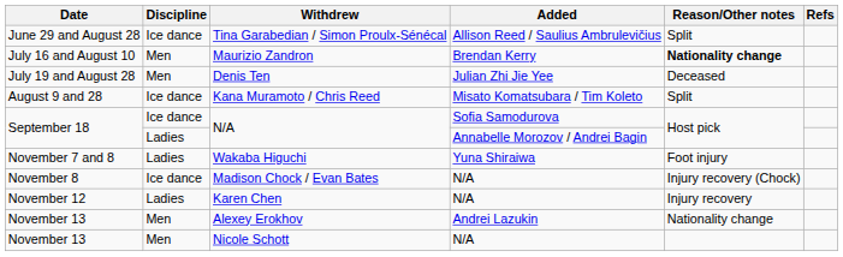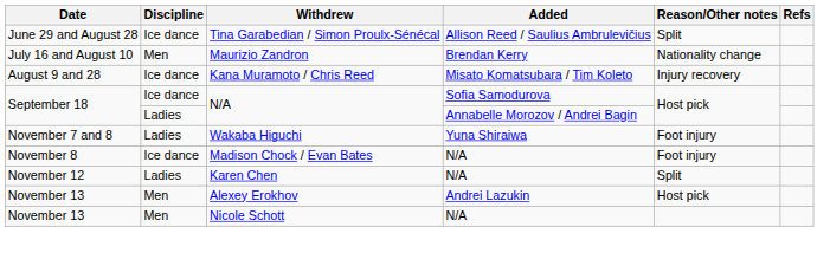 <table class="wikitable sortable">
 <tr>
 <th>Date</th>
 <th>Discipline</th>
 <th>Withdrew</th>
 <th>Added</th>
 <th>Reason/Other notes</th>
 <th>Refs</th>
 </tr>
 <tr>
 <td>June 29 and August 28</td>
 <td>Ice dance</td>
 <td> <a href='#'>Tina Garabedian</a> / <a href='#'>Simon Proulx-Sénécal</a></td>
 <td> <a href='#'>Allison Reed</a> / <a href='#'>Saulius Ambrulevičius</a></td>
 <td>Split</td>
 <td></td>
 </tr>
 <tr>
 <td>July 16 and August 10</td>
 <td>Men</td>
 <td> <a href='#'>Maurizio Zandron</a></td>
 <td> <a href='#'>Brendan Kerry</a></td>
-<td><strong>Nationality change</strong></td>
-<td></td>
-</tr>
-<tr>
-<td>July 19 and August 28</td>
-<td>Men</td>
-<td> <a href='#'>Denis Ten</a></td>
-<td> <a href='#'>Julian Zhi Jie Yee</a></td>
-<td>Deceased</td>
+<td>Nationality change</td>
 <td></td>
 </tr>
 <tr>
 <td>August 9 and 28</td>
 <td>Ice dance</td>
 <td> <a href='#'>Kana Muramoto</a> / <a href='#'>Chris Reed</a></td>
 <td> <a href='#'>Misato Komatsubara</a> / <a href='#'>Tim Koleto</a></td>
-<td>Split</td>
+<td>Injury recovery</td>
 <td></td>
 </tr>
 <tr>
 <td rowspan=2>September 18</td>
 <td>Ice dance</td>
 <td rowspan=2>N/A</td>
 <td> <a href='#'>Sofia Samodurova</a></td>
 <td rowspan=2>Host pick</td>
 <td></td>
 </tr>
 <tr>
 <td>Ladies</td>
 <td> <a href='#'>Annabelle Morozov</a> / <a href='#'>Andrei Bagin</a></td>
 <td></td>
 </tr>
 <tr>
 <td>November 7 and 8</td>
 <td>Ladies</td>
 <td> <a href='#'>Wakaba Higuchi</a></td>
 <td> <a href='#'>Yuna Shiraiwa</a></td>
 <td>Foot injury</td>
 <td></td>
 </tr>
 <tr>
 <td>November 8</td>
 <td>Ice dance</td>
 <td> <a href='#'>Madison Chock</a> / <a href='#'>Evan Bates</a></td>
 <td>N/A</td>
-<td>Injury recovery (Chock)</td>
+<td>Foot injury</td>
 <td></td>
 </tr>
 <tr>
 <td>November 12</td>
 <td>Ladies</td>
 <td> <a href='#'>Karen Chen</a></td>
 <td>N/A</td>
-<td>Injury recovery</td>
+<td>Split</td>
 <td></td>
 </tr>
 <tr>
 <td>November 13</td>
 <td>Men</td>
 <td> <a href='#'>Alexey Erokhov</a></td>
 <td> <a href='#'>Andrei Lazukin</a></td>
-<td>Nationality change</td>
+<td>Host pick</td>
 <td></td>
 </tr>
 <tr>
 <td>November 13</td>
 <td>Men</td>
 <td> <a href='#'>Nicole Schott</a></td>
 <td>N/A</td>
 <td></td>
 <td></td>
 </tr>
 </table>
